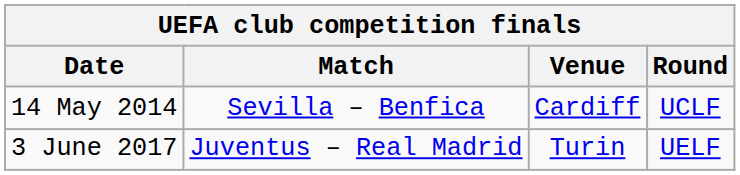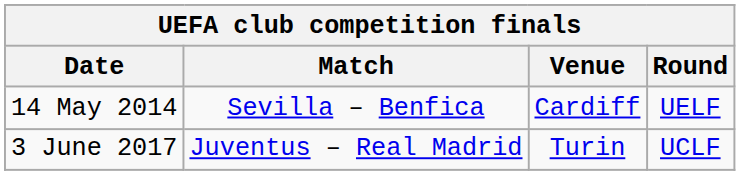 <table class="wikitable" style="text-align:center">
 <tr>
 <th colspan="4">UEFA club competition finals</th>
 </tr>
 <tr>
 <th>Date</th>
 <th>Match</th>
 <th>Venue</th>
 <th>Round</th>
 </tr>
 <tr>
 <td>14 May 2014</td>
 <td> <a href='#'>Sevilla</a> –  <a href='#'>Benfica</a></td>
 <td> <a href='#'>Cardiff</a></td>
-<td><a href='#'>UCLF</a></td>
+<td><a href='#'>UELF</a></td>
 </tr>
 <tr>
 <td>3 June 2017</td>
 <td> <a href='#'>Juventus</a> –  <a href='#'>Real Madrid</a></td>
 <td> <a href='#'>Turin</a></td>
-<td><a href='#'>UELF</a></td>
+<td><a href='#'>UCLF</a></td>
 </tr>
 </table>
